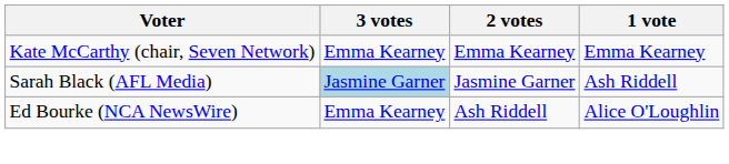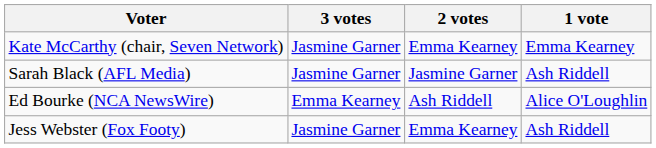 <table class="wikitable">
 <tr>
 <th>Voter</th>
 <th>3 votes</th>
 <th>2 votes</th>
 <th>1 vote</th>
 </tr>
 <tr>
 <td><a href='#'>Kate McCarthy</a> (chair, <a href='#'>Seven Network</a>)</td>
-<td><a href='#'>Emma Kearney</a></td>
+<td><a href='#'>Jasmine Garner</a></td>
 <td><a href='#'>Emma Kearney</a></td>
 <td><a href='#'>Emma Kearney</a></td>
 </tr>
 <tr>
 <td>Sarah Black (<a href='#'>AFL Media</a>)</td>
-<td style="background: lightblue;"><a href='#'>Jasmine Garner</a></td>
+<td><a href='#'>Jasmine Garner</a></td>
 <td><a href='#'>Jasmine Garner</a></td>
 <td><a href='#'>Ash Riddell</a></td>
 </tr>
 <tr>
 <td>Ed Bourke (<a href='#'>NCA NewsWire</a>)</td>
 <td><a href='#'>Emma Kearney</a></td>
 <td><a href='#'>Ash Riddell</a></td>
 <td><a href='#'>Alice O'Loughlin</a></td>
 </tr>
+<tr>
+<td>Jess Webster (<a href='#'>Fox Footy</a>)</td>
+<td><a href='#'>Jasmine Garner</a></td>
+<td><a href='#'>Emma Kearney</a></td>
+<td><a href='#'>Ash Riddell</a></td>
+</tr>
 </table>
